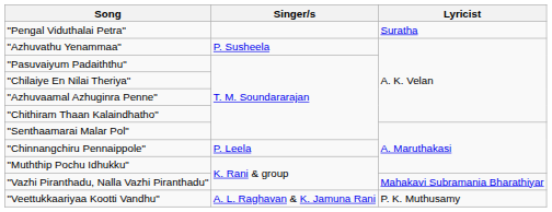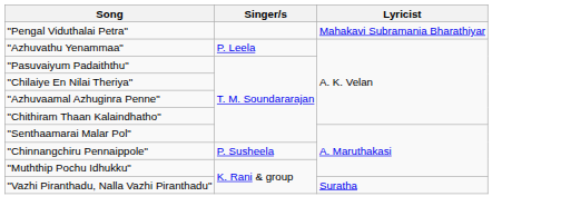 <table class="wikitable" style="font-size:95%;">
 <tr>
 <th>Song</th>
 <th>Singer/s</th>
 <th>Lyricist</th>
 </tr>
 <tr>
 <td>"Pengal Viduthalai Petra"</td>
 <td></td>
-<td><a href='#'>Suratha</a></td>
+<td><a href='#'>Mahakavi Subramania Bharathiyar</a></td>
 </tr>
 <tr>
 <td>"Azhuvathu Yenammaa"</td>
-<td><a href='#'>P. Susheela</a></td>
+<td><a href='#'>P. Leela</a></td>
 <td rowspan="5">A. K. Velan</td>
 </tr>
 <tr>
 <td>"Pasuvaiyum Padaiththu"</td>
 <td rowspan=5><a href='#'>T. M. Soundararajan</a></td>
 </tr>
 <tr>
 <td>"Chilaiye En Nilai Theriya"</td>
 </tr>
 <tr>
 <td>"Azhuvaamal Azhuginra Penne"</td>
 </tr>
 <tr>
 <td>"Chithiram Thaan Kalaindhatho"</td>
 </tr>
 <tr>
 <td>"Senthaamarai Malar Pol"</td>
 <td rowspan=3><a href='#'>A. Maruthakasi</a></td>
 </tr>
 <tr>
 <td>"Chinnangchiru Pennaippole"</td>
-<td><a href='#'>P. Leela</a></td>
+<td><a href='#'>P. Susheela</a></td>
 </tr>
 <tr>
 <td>"Muththip Pochu Idhukku"</td>
 <td rowspan=2><a href='#'>K. Rani</a> & group</td>
 </tr>
 <tr>
 <td>"Vazhi Piranthadu, Nalla Vazhi Piranthadu"</td>
-<td><a href='#'>Mahakavi Subramania Bharathiyar</a></td>
-</tr>
-<tr>
-<td>"Veettukkaariyaa Kootti Vandhu"</td>
-<td><a href='#'>A. L. Raghavan</a> & <a href='#'>K. Jamuna Rani</a></td>
-<td>P. K. Muthusamy</td>
+<td><a href='#'>Suratha</a></td>
 </tr>
 </table>
